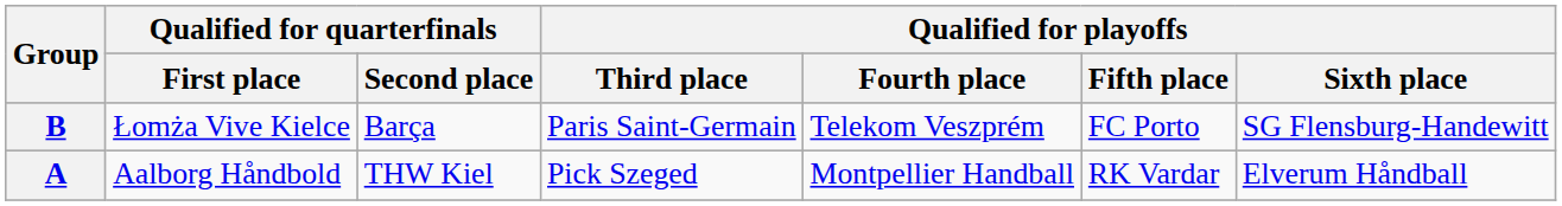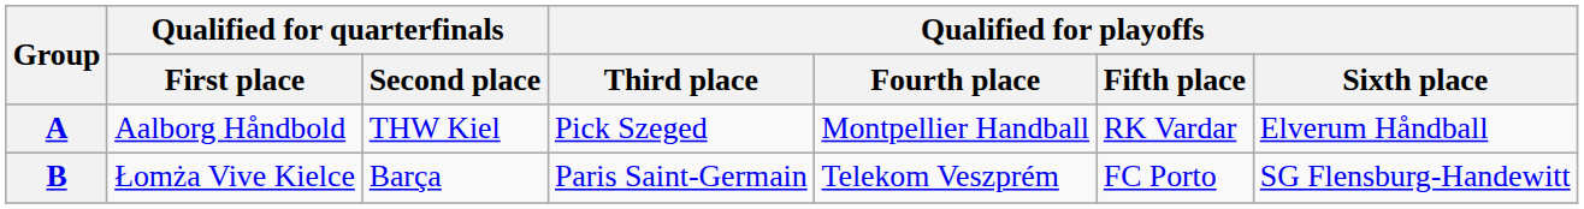 <table class=wikitable>
 <tr>
 <th rowspan=2>Group</th>
 <th colspan=2>Qualified for quarterfinals</th>
 <th colspan=4>Qualified for playoffs</th>
 </tr>
 <tr>
 <th>First place</th>
 <th>Second place</th>
 <th>Third place</th>
 <th>Fourth place</th>
 <th>Fifth place</th>
 <th>Sixth place</th>
 </tr>
 <tr>
+<th><a href='#'>A</a></th>
+<td> <a href='#'>Aalborg Håndbold</a></td>
+<td> <a href='#'>THW Kiel</a></td>
+<td> <a href='#'>Pick Szeged</a></td>
+<td> <a href='#'>Montpellier Handball</a></td>
+<td> <a href='#'>RK Vardar</a></td>
+<td> <a href='#'>Elverum Håndball</a></td>
+</tr>
+<tr>
 <th><a href='#'>B</a></th>
 <td> <a href='#'>Łomża Vive Kielce</a></td>
 <td> <a href='#'>Barça</a></td>
 <td> <a href='#'>Paris Saint-Germain</a></td>
 <td> <a href='#'>Telekom Veszprém</a></td>
 <td> <a href='#'>FC Porto</a></td>
 <td> <a href='#'>SG Flensburg-Handewitt</a></td>
 </tr>
-<tr>
-<th><a href='#'>A</a></th>
-<td> <a href='#'>Aalborg Håndbold</a></td>
-<td> <a href='#'>THW Kiel</a></td>
-<td> <a href='#'>Pick Szeged</a></td>
-<td> <a href='#'>Montpellier Handball</a></td>
-<td> <a href='#'>RK Vardar</a></td>
-<td> <a href='#'>Elverum Håndball</a></td>
-</tr>
 </table>
